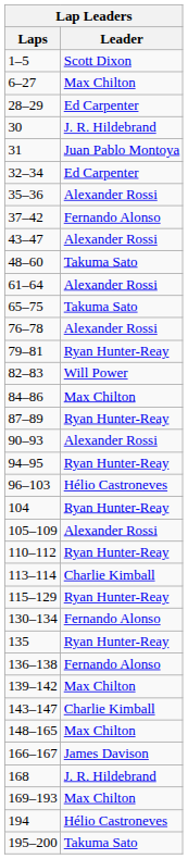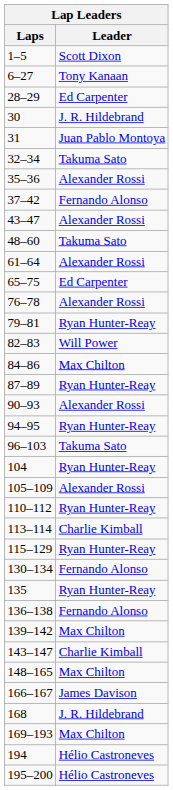 <table class="wikitable">
 <tr>
 <th colspan=2>Lap Leaders</th>
 </tr>
 <tr>
 <th>Laps</th>
 <th>Leader</th>
 </tr>
 <tr>
 <td>1–5</td>
 <td><a href='#'>Scott Dixon</a></td>
 </tr>
 <tr>
 <td>6–27</td>
-<td><a href='#'>Max Chilton</a></td>
+<td><a href='#'>Tony Kanaan</a></td>
 </tr>
 <tr>
 <td>28–29</td>
 <td><a href='#'>Ed Carpenter</a></td>
 </tr>
 <tr>
 <td>30</td>
 <td><a href='#'>J. R. Hildebrand</a></td>
 </tr>
 <tr>
 <td>31</td>
 <td><a href='#'>Juan Pablo Montoya</a></td>
 </tr>
 <tr>
 <td>32–34</td>
-<td><a href='#'>Ed Carpenter</a></td>
+<td><a href='#'>Takuma Sato</a></td>
 </tr>
 <tr>
 <td>35–36</td>
 <td><a href='#'>Alexander Rossi</a></td>
 </tr>
 <tr>
 <td>37–42</td>
 <td><a href='#'>Fernando Alonso</a></td>
 </tr>
 <tr>
 <td>43–47</td>
 <td><a href='#'>Alexander Rossi</a></td>
 </tr>
 <tr>
 <td>48–60</td>
 <td><a href='#'>Takuma Sato</a></td>
 </tr>
 <tr>
 <td>61–64</td>
 <td><a href='#'>Alexander Rossi</a></td>
 </tr>
 <tr>
 <td>65–75</td>
-<td><a href='#'>Takuma Sato</a></td>
+<td><a href='#'>Ed Carpenter</a></td>
 </tr>
 <tr>
 <td>76–78</td>
 <td><a href='#'>Alexander Rossi</a></td>
 </tr>
 <tr>
 <td>79–81</td>
 <td><a href='#'>Ryan Hunter-Reay</a></td>
 </tr>
 <tr>
 <td>82–83</td>
 <td><a href='#'>Will Power</a></td>
 </tr>
 <tr>
 <td>84–86</td>
 <td><a href='#'>Max Chilton</a></td>
 </tr>
 <tr>
 <td>87–89</td>
 <td><a href='#'>Ryan Hunter-Reay</a></td>
 </tr>
 <tr>
 <td>90–93</td>
 <td><a href='#'>Alexander Rossi</a></td>
 </tr>
 <tr>
 <td>94–95</td>
 <td><a href='#'>Ryan Hunter-Reay</a></td>
 </tr>
 <tr>
 <td>96–103</td>
-<td><a href='#'>Hélio Castroneves</a></td>
+<td><a href='#'>Takuma Sato</a></td>
 </tr>
 <tr>
 <td>104</td>
 <td><a href='#'>Ryan Hunter-Reay</a></td>
 </tr>
 <tr>
 <td>105–109</td>
 <td><a href='#'>Alexander Rossi</a></td>
 </tr>
 <tr>
 <td>110–112</td>
 <td><a href='#'>Ryan Hunter-Reay</a></td>
 </tr>
 <tr>
 <td>113–114</td>
 <td><a href='#'>Charlie Kimball</a></td>
 </tr>
 <tr>
 <td>115–129</td>
 <td><a href='#'>Ryan Hunter-Reay</a></td>
 </tr>
 <tr>
 <td>130–134</td>
 <td><a href='#'>Fernando Alonso</a></td>
 </tr>
 <tr>
 <td>135</td>
 <td><a href='#'>Ryan Hunter-Reay</a></td>
 </tr>
 <tr>
 <td>136–138</td>
 <td><a href='#'>Fernando Alonso</a></td>
 </tr>
 <tr>
 <td>139–142</td>
 <td><a href='#'>Max Chilton</a></td>
 </tr>
 <tr>
 <td>143–147</td>
 <td><a href='#'>Charlie Kimball</a></td>
 </tr>
 <tr>
 <td>148–165</td>
 <td><a href='#'>Max Chilton</a></td>
 </tr>
 <tr>
 <td>166–167</td>
 <td><a href='#'>James Davison</a></td>
 </tr>
 <tr>
 <td>168</td>
 <td><a href='#'>J. R. Hildebrand</a></td>
 </tr>
 <tr>
 <td>169–193</td>
 <td><a href='#'>Max Chilton</a></td>
 </tr>
 <tr>
 <td>194</td>
 <td><a href='#'>Hélio Castroneves</a></td>
 </tr>
 <tr>
 <td>195–200</td>
-<td><a href='#'>Takuma Sato</a></td>
+<td><a href='#'>Hélio Castroneves</a></td>
 </tr>
 </table>
